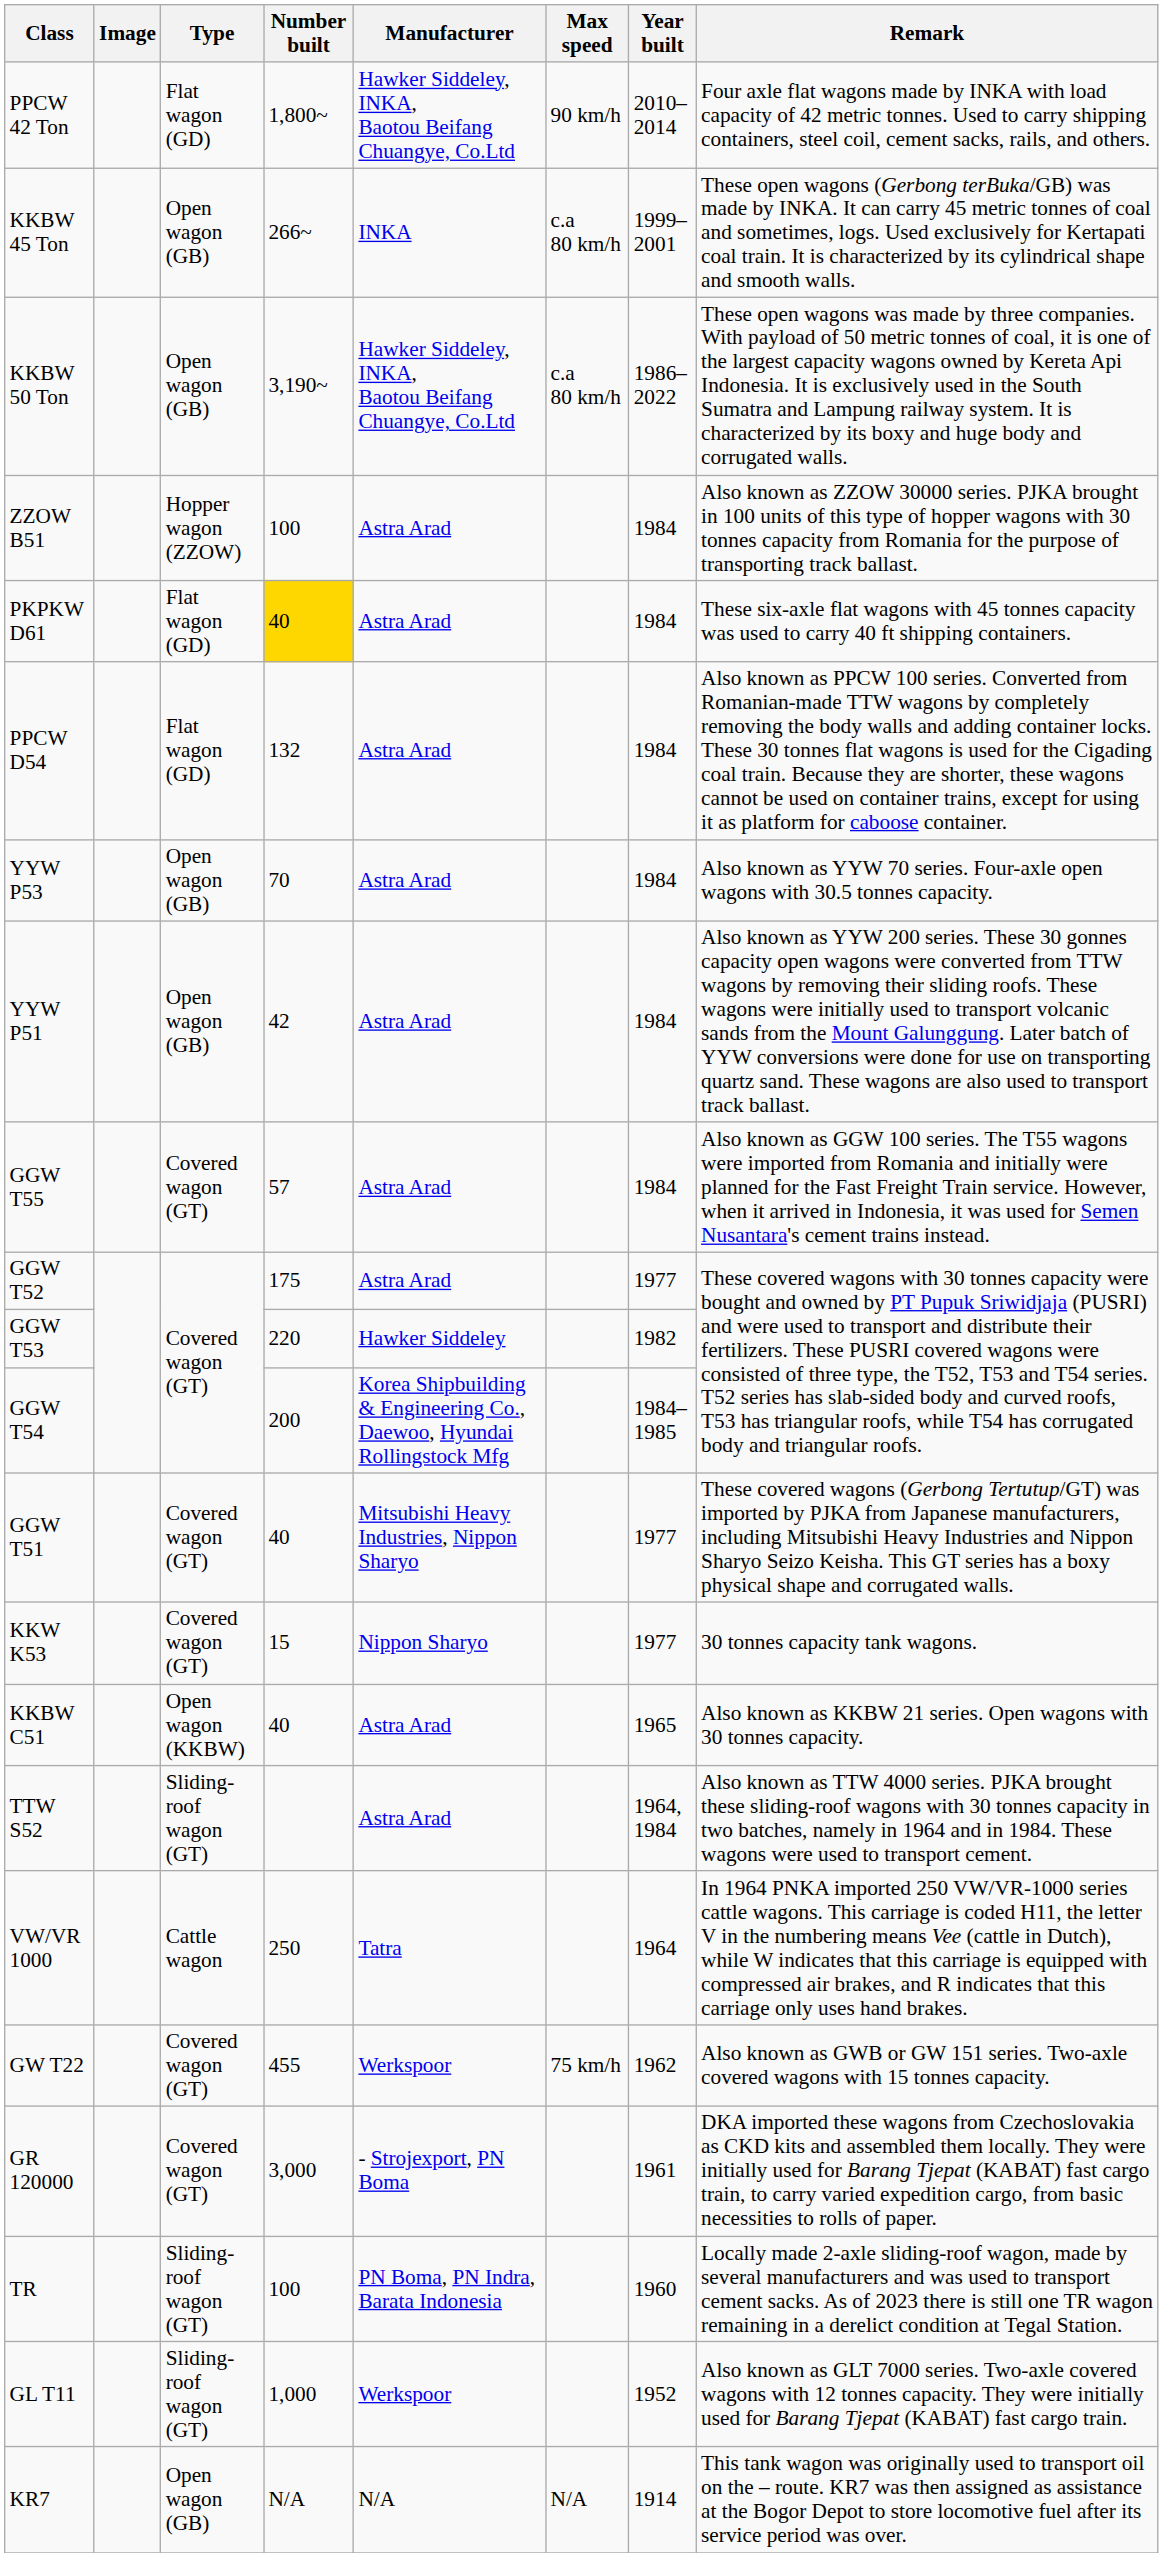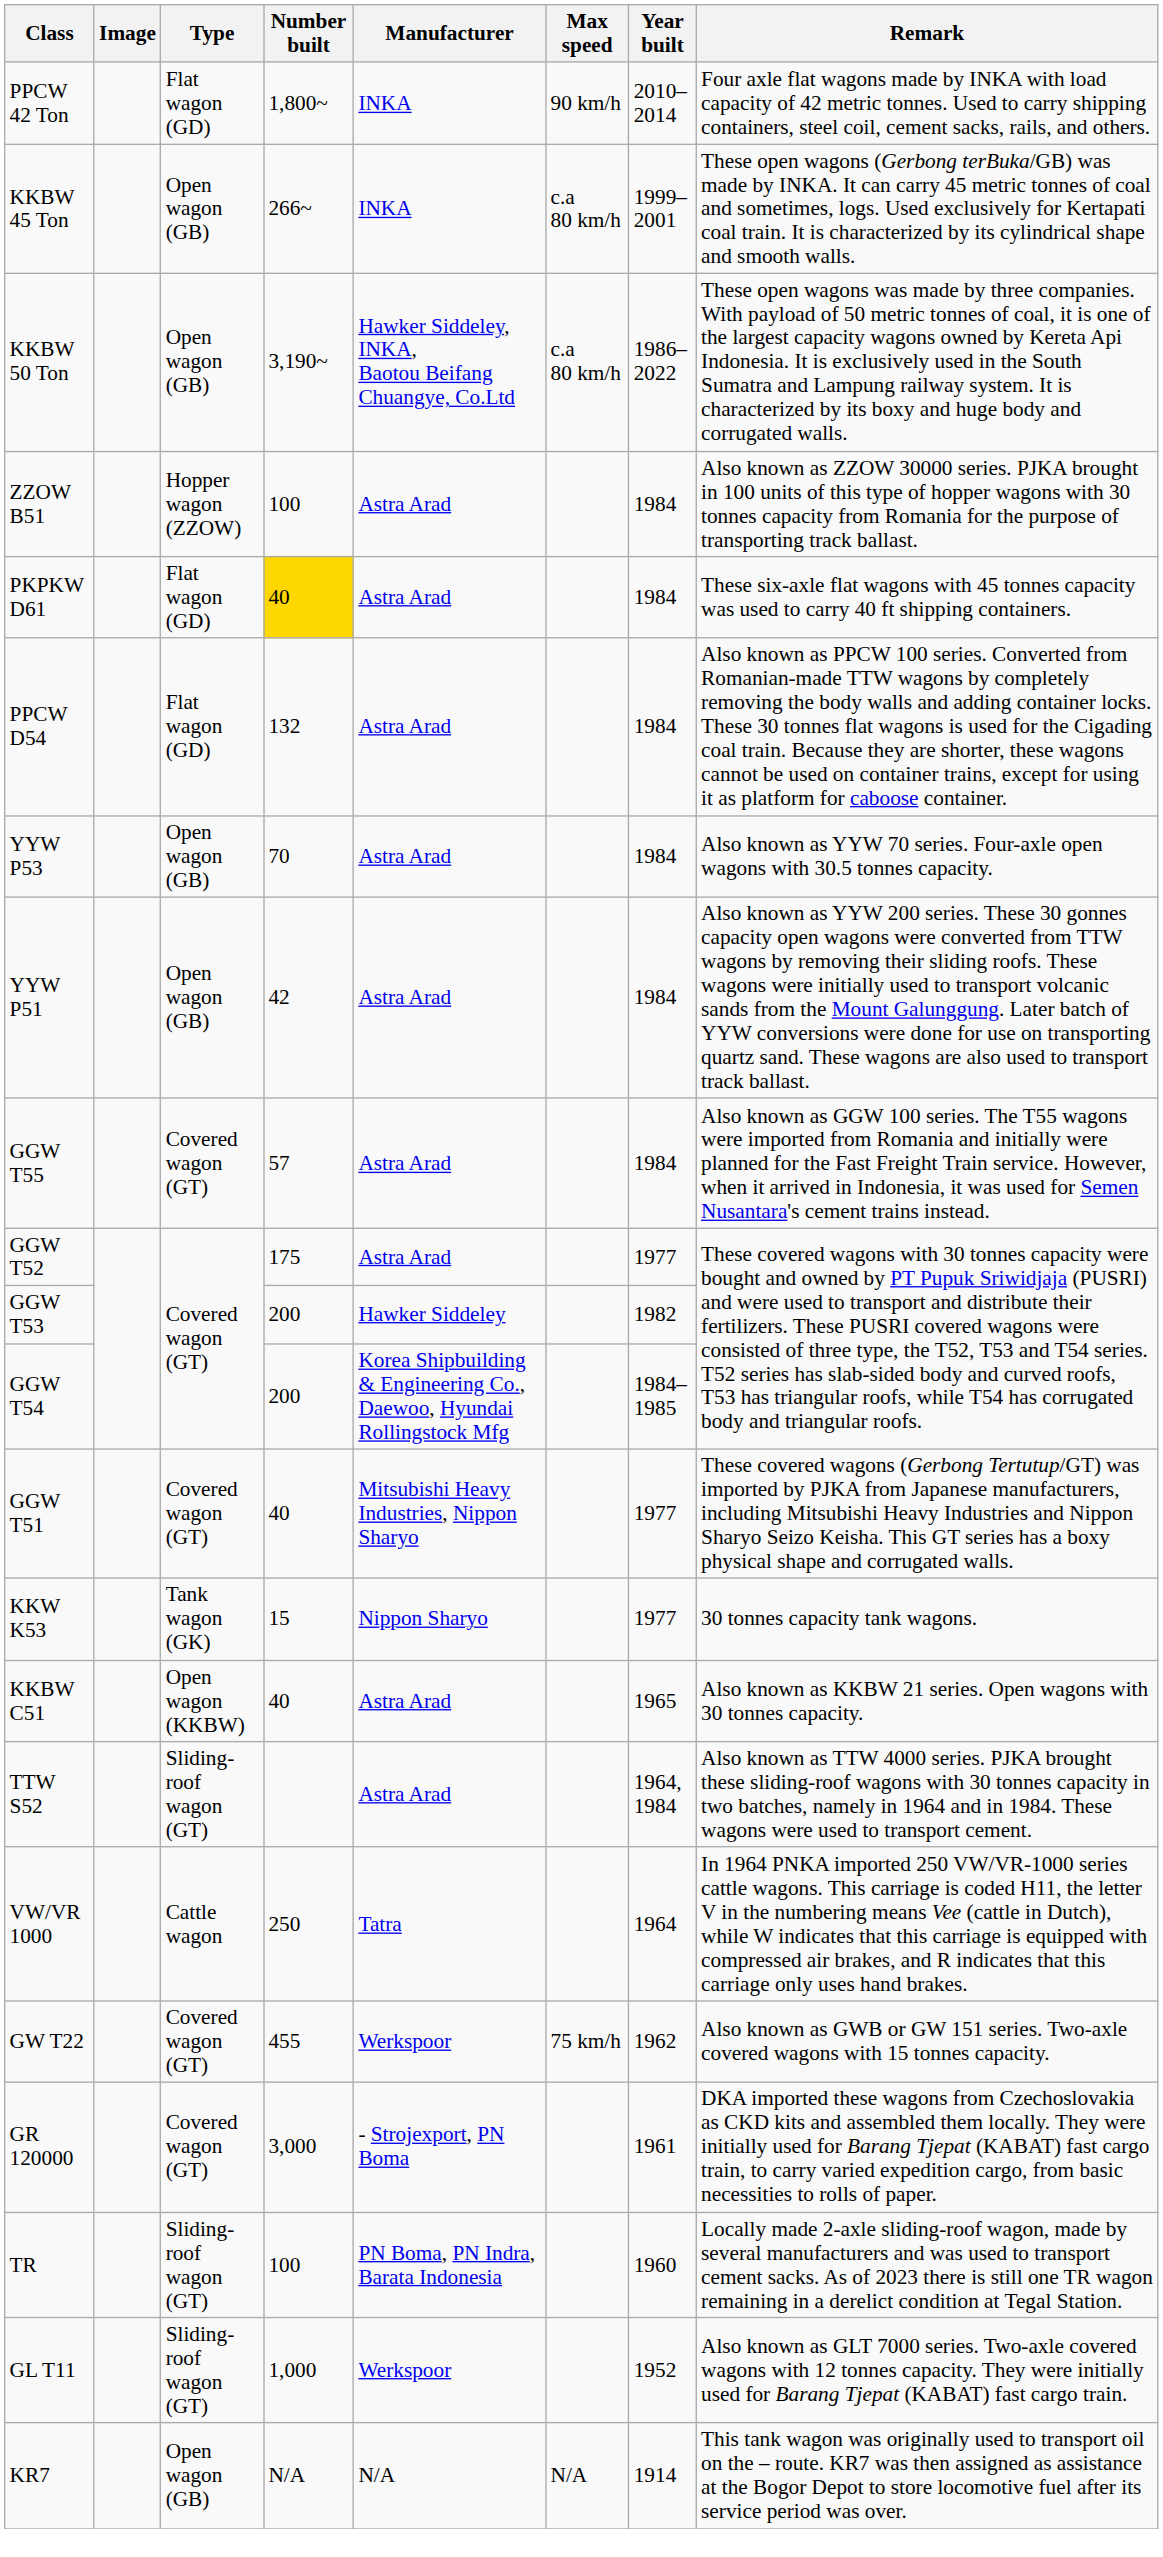 <table class="wikitable">
 <tr>
 <th>Class</th>
 <th>Image</th>
 <th>Type</th>
 <th>Number built</th>
 <th>Manufacturer</th>
 <th>Max speed</th>
 <th>Year built</th>
 <th>Remark</th>
 </tr>
 <tr>
 <td>PPCW 42 Ton</td>
 <td><br></td>
 <td>Flat wagon (GD)</td>
 <td>1,800~</td>
-<td> <a href='#'>Hawker Siddeley</a>,<br> <a href='#'>INKA</a>,<br> <a href='#'>Baotou Beifang Chuangye, Co.Ltd</a></td>
+<td> <a href='#'>INKA</a></td>
 <td>90 km/h</td>
 <td>2010–2014</td>
 <td>Four axle flat wagons made by INKA with load capacity of 42 metric tonnes. Used to carry shipping containers, steel coil, cement sacks, rails, and others.</td>
 </tr>
 <tr>
 <td>KKBW 45 Ton</td>
 <td></td>
 <td>Open wagon (GB)</td>
 <td>266~</td>
 <td> <a href='#'>INKA</a></td>
 <td>c.a 80 km/h</td>
 <td>1999–2001</td>
 <td>These open wagons (<em>Gerbong terBuka</em>/GB) was made by INKA. It can carry 45 metric tonnes of coal and sometimes, logs. Used exclusively for Kertapati coal train. It is characterized by its cylindrical shape and smooth walls.</td>
 </tr>
 <tr>
 <td>KKBW 50 Ton</td>
 <td></td>
 <td>Open wagon (GB)</td>
 <td>3,190~</td>
 <td> <a href='#'>Hawker Siddeley</a>,<br> <a href='#'>INKA</a>,<br> <a href='#'>Baotou Beifang Chuangye, Co.Ltd</a></td>
 <td>c.a 80 km/h</td>
 <td>1986–2022</td>
 <td>These open wagons was made by three companies. With payload of 50 metric tonnes of coal, it is one of the largest capacity wagons owned by Kereta Api Indonesia. It is exclusively used in the South Sumatra and Lampung railway system. It is characterized by its boxy and huge body and corrugated walls.</td>
 </tr>
 <tr>
 <td>ZZOW B51</td>
 <td></td>
 <td>Hopper wagon (ZZOW)</td>
 <td>100</td>
 <td> <a href='#'>Astra Arad</a></td>
 <td></td>
 <td>1984</td>
 <td>Also known as ZZOW 30000 series. PJKA brought in 100 units of this type of hopper wagons with 30 tonnes capacity from Romania for the purpose of transporting track ballast.</td>
 </tr>
 <tr>
 <td>PKPKW D61</td>
 <td></td>
 <td>Flat wagon (GD)</td>
 <td style="background: gold;">40</td>
 <td> <a href='#'>Astra Arad</a></td>
 <td></td>
 <td>1984</td>
 <td>These six-axle flat wagons with 45 tonnes capacity was used to carry 40 ft shipping containers.</td>
 </tr>
 <tr>
 <td>PPCW D54</td>
 <td></td>
 <td>Flat wagon (GD)</td>
 <td>132</td>
 <td> <a href='#'>Astra Arad</a></td>
 <td></td>
 <td>1984</td>
 <td>Also known as PPCW 100 series. Converted from Romanian-made TTW wagons by completely removing the body walls and adding container locks. These 30 tonnes flat wagons is used for the Cigading coal train. Because they are shorter, these wagons cannot be used on container trains, except for using it as platform for <a href='#'>caboose</a> container.</td>
 </tr>
 <tr>
 <td>YYW P53</td>
 <td></td>
 <td>Open wagon (GB)</td>
 <td>70</td>
 <td> <a href='#'>Astra Arad</a></td>
 <td></td>
 <td>1984</td>
 <td>Also known as YYW 70 series. Four-axle open wagons with 30.5 tonnes capacity.</td>
 </tr>
 <tr>
 <td>YYW P51</td>
 <td></td>
 <td>Open wagon (GB)</td>
 <td>42</td>
 <td> <a href='#'>Astra Arad</a></td>
 <td></td>
 <td>1984</td>
 <td>Also known as YYW 200 series. These 30 gonnes capacity open wagons were converted from TTW wagons by removing their sliding roofs. These wagons were initially used to transport volcanic sands from the <a href='#'>Mount Galunggung</a>. Later batch of YYW conversions were done for use on transporting quartz sand. These wagons are also used to transport track ballast.</td>
 </tr>
 <tr>
 <td>GGW T55</td>
 <td></td>
 <td>Covered wagon (GT)</td>
 <td>57</td>
 <td> <a href='#'>Astra Arad</a></td>
 <td></td>
 <td>1984</td>
 <td>Also known as GGW 100 series. The T55 wagons were imported from Romania and initially were planned for the Fast Freight Train service. However, when it arrived in Indonesia, it was used for <a href='#'>Semen Nusantara</a>'s cement trains instead.</td>
 </tr>
 <tr>
 <td>GGW T52</td>
 <td rowspan=3></td>
 <td rowspan=3>Covered wagon (GT)</td>
 <td>175</td>
 <td> <a href='#'>Astra Arad</a></td>
 <td></td>
 <td>1977</td>
 <td rowspan=3>These covered wagons with 30 tonnes capacity were bought and owned by <a href='#'>PT Pupuk Sriwidjaja</a> (PUSRI) and were used to transport and distribute their fertilizers. These PUSRI covered wagons were consisted of three type, the T52, T53 and T54 series. T52 series has slab-sided body and curved roofs, T53 has triangular roofs, while T54 has corrugated body and triangular roofs.</td>
 </tr>
 <tr>
 <td>GGW T53</td>
-<td>220</td>
+<td>200</td>
 <td> <a href='#'>Hawker Siddeley</a></td>
 <td></td>
 <td>1982</td>
 </tr>
 <tr>
 <td>GGW T54</td>
 <td>200</td>
 <td> <a href='#'>Korea Shipbuilding & Engineering Co.</a>, <a href='#'>Daewoo</a>, <a href='#'>Hyundai Rollingstock Mfg</a></td>
 <td></td>
 <td>1984–1985</td>
 </tr>
 <tr>
 <td>GGW T51</td>
 <td></td>
 <td>Covered wagon (GT)</td>
 <td>40</td>
 <td> <a href='#'>Mitsubishi Heavy Industries</a>, <a href='#'>Nippon Sharyo</a></td>
 <td></td>
 <td>1977</td>
 <td>These covered wagons (<em>Gerbong Tertutup</em>/GT) was imported by PJKA from Japanese manufacturers, including Mitsubishi Heavy Industries and Nippon Sharyo Seizo Keisha. This GT series has a boxy physical shape and corrugated walls.</td>
 </tr>
 <tr>
 <td>KKW K53</td>
 <td></td>
-<td>Covered wagon (GT)</td>
+<td>Tank wagon (GK)</td>
 <td>15</td>
 <td> <a href='#'>Nippon Sharyo</a></td>
 <td></td>
 <td>1977</td>
 <td>30 tonnes capacity tank wagons.</td>
 </tr>
 <tr>
 <td>KKBW C51</td>
 <td></td>
 <td>Open wagon (KKBW)</td>
 <td>40</td>
 <td> <a href='#'>Astra Arad</a></td>
 <td></td>
 <td>1965</td>
 <td>Also known as KKBW 21 series. Open wagons with 30 tonnes capacity.</td>
 </tr>
 <tr>
 <td>TTW S52</td>
 <td></td>
 <td>Sliding-roof wagon (GT)</td>
 <td></td>
 <td> <a href='#'>Astra Arad</a></td>
 <td></td>
 <td>1964, 1984</td>
 <td>Also known as TTW 4000 series. PJKA brought these sliding-roof wagons with 30 tonnes capacity in two batches, namely in 1964 and in 1984. These wagons were used to transport cement.</td>
 </tr>
 <tr>
 <td>VW/VR 1000</td>
 <td></td>
 <td>Cattle wagon</td>
 <td>250</td>
 <td> <a href='#'>Tatra</a></td>
 <td></td>
 <td>1964</td>
 <td>In 1964 PNKA imported 250 VW/VR-1000 series cattle wagons. This carriage is coded H11, the letter V in the numbering means <em>Vee</em> (cattle in Dutch), while W indicates that this carriage is equipped with compressed air brakes, and R indicates that this carriage only uses hand brakes.</td>
 </tr>
 <tr>
 <td>GW T22</td>
 <td></td>
 <td>Covered wagon (GT)</td>
 <td>455</td>
 <td> <a href='#'>Werkspoor</a></td>
 <td>75 km/h</td>
 <td>1962</td>
 <td>Also known as GWB or GW 151 series. Two-axle covered wagons with 15 tonnes capacity.</td>
 </tr>
 <tr>
 <td>GR 120000</td>
 <td></td>
 <td>Covered wagon (GT)</td>
 <td>3,000</td>
 <td>- <a href='#'>Strojexport</a>, <a href='#'>PN Boma</a></td>
 <td></td>
 <td>1961</td>
 <td>DKA imported these wagons from Czechoslovakia as CKD kits and assembled them locally. They were initially used for <em>Barang Tjepat</em> (KABAT) fast cargo train, to carry varied expedition cargo, from basic necessities to rolls of paper.</td>
 </tr>
 <tr>
 <td>TR</td>
 <td></td>
 <td>Sliding-roof wagon (GT)</td>
 <td>100</td>
 <td> <a href='#'>PN Boma</a>, <a href='#'>PN Indra</a>, <a href='#'>Barata Indonesia</a></td>
 <td></td>
 <td>1960</td>
 <td>Locally made 2-axle sliding-roof wagon, made by several manufacturers and was used to transport cement sacks. As of 2023 there is still one TR wagon remaining in a derelict condition at Tegal Station.</td>
 </tr>
 <tr>
 <td>GL T11</td>
 <td></td>
 <td>Sliding-roof wagon (GT)</td>
 <td>1,000</td>
 <td> <a href='#'>Werkspoor</a></td>
 <td></td>
 <td>1952</td>
 <td>Also known as GLT 7000 series. Two-axle covered wagons with 12 tonnes capacity. They were initially used for <em>Barang Tjepat</em> (KABAT) fast cargo train.</td>
 </tr>
 <tr>
 <td>KR7</td>
 <td></td>
 <td>Open wagon (GB)</td>
 <td>N/A</td>
 <td>N/A</td>
 <td>N/A</td>
 <td>1914</td>
 <td>This tank wagon was originally used to transport oil on the – route. KR7 was then assigned as assistance at the Bogor Depot to store locomotive fuel after its service period was over.</td>
 </tr>
 </table>
